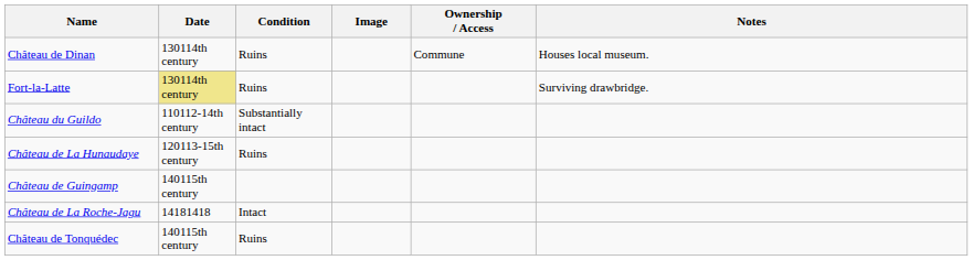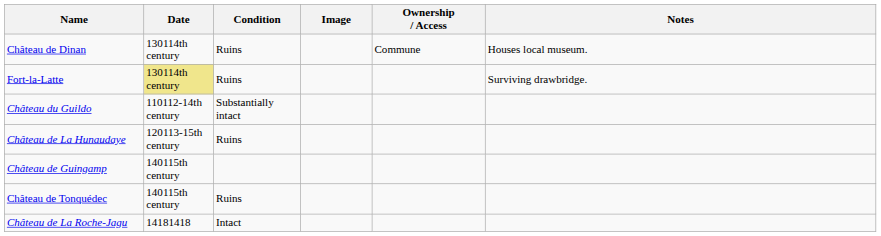 <table class="wikitable sortable" width="100%">
 <tr>
 <th width="16%">Name<br></th>
 <th width="8%">Date<br></th>
 <th width="10%">Condition<br></th>
 <th class="unsortable" width="96px">Image</th>
 <th width="13%">Ownership<br>/ Access</th>
 <th class="unsortable">Notes</th>
 </tr>
 <tr>
 <td><a href='#'>Château de Dinan</a></td>
 <td><span>1301</span>14th century</td>
 <td>Ruins</td>
 <td></td>
 <td>Commune</td>
 <td>Houses local museum.</td>
 </tr>
 <tr>
 <td><a href='#'>Fort-la-Latte</a></td>
 <td style="background: khaki;"><span>1301</span>14th century</td>
 <td>Ruins</td>
 <td></td>
 <td></td>
 <td>Surviving drawbridge.</td>
 </tr>
 <tr>
 <td><em><a href='#'>Château du Guildo</a></em></td>
 <td><span>1101</span>12-14th century</td>
 <td>Substantially intact</td>
 <td></td>
 <td></td>
 <td></td>
 </tr>
 <tr>
 <td><em><a href='#'>Château de La Hunaudaye</a></em></td>
 <td><span>1201</span>13-15th century</td>
 <td>Ruins</td>
 <td></td>
 <td></td>
 <td></td>
 </tr>
 <tr>
 <td><em><a href='#'>Château de Guingamp</a></em></td>
 <td><span>1401</span>15th century</td>
 <td></td>
 <td></td>
 <td></td>
 <td></td>
 </tr>
 <tr>
+<td><a href='#'>Château de Tonquédec</a></td>
+<td><span>1401</span>15th century</td>
+<td>Ruins</td>
+<td></td>
+<td></td>
+<td></td>
+</tr>
+<tr>
 <td><em><a href='#'>Château de La Roche-Jagu</a></em></td>
 <td><span>1418</span>1418</td>
 <td>Intact</td>
 <td></td>
 <td></td>
 <td></td>
 </tr>
-<tr>
-<td><a href='#'>Château de Tonquédec</a></td>
-<td><span>1401</span>15th century</td>
-<td>Ruins</td>
-<td></td>
-<td></td>
-<td></td>
-</tr>
 </table>
